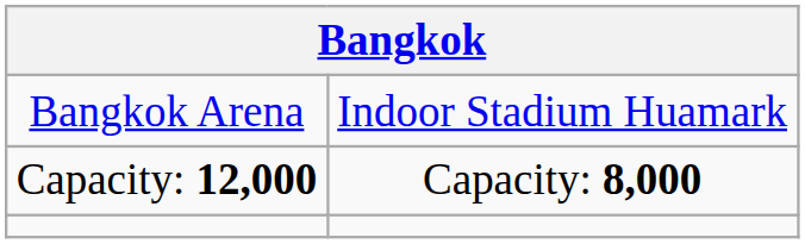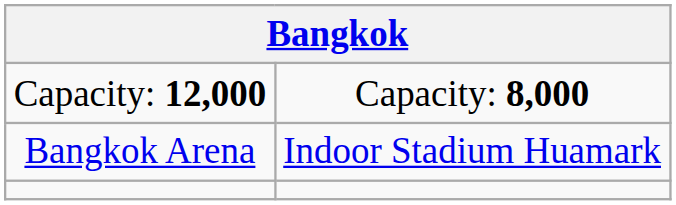 <table class="wikitable" style="text-align:center">
 <tr>
 <th colspan=2><a href='#'>Bangkok</a></th>
+</tr>
+<tr>
+<td>Capacity: <strong>12,000</strong></td>
+<td>Capacity: <strong>8,000</strong></td>
 </tr>
 <tr>
 <td><a href='#'>Bangkok Arena</a></td>
 <td><a href='#'>Indoor Stadium Huamark</a></td>
 </tr>
 <tr>
-<td>Capacity: <strong>12,000</strong></td>
-<td>Capacity: <strong>8,000</strong></td>
-</tr>
-<tr>
 <td></td>
 <td></td>
 </tr>
 </table>
